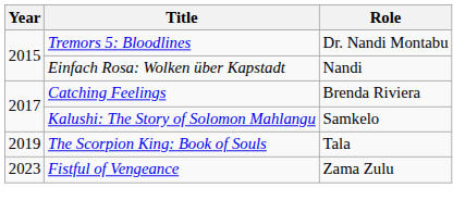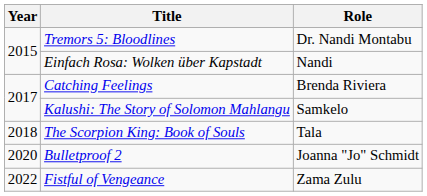 <table class="wikitable sortable">
 <tr>
 <th>Year</th>
 <th>Title</th>
 <th>Role</th>
 </tr>
 <tr>
 <td rowspan="2">2015</td>
 <td><em><a href='#'>Tremors 5: Bloodlines</a></em></td>
 <td>Dr. Nandi Montabu</td>
 </tr>
 <tr>
 <td><em>Einfach Rosa: Wolken über Kapstadt</em></td>
 <td>Nandi</td>
 </tr>
 <tr>
 <td rowspan="2">2017</td>
 <td><em><a href='#'>Catching Feelings</a></em></td>
 <td>Brenda Riviera</td>
 </tr>
 <tr>
 <td><em><a href='#'>Kalushi: The Story of Solomon Mahlangu</a></em></td>
 <td>Samkelo</td>
 </tr>
 <tr>
-<td>2019</td>
+<td>2018</td>
 <td><em><a href='#'>The Scorpion King: Book of Souls</a></em></td>
 <td>Tala</td>
 </tr>
 <tr>
-<td>2023</td>
+<td>2020</td>
+<td><em><a href='#'>Bulletproof 2</a></em></td>
+<td>Joanna "Jo" Schmidt</td>
+</tr>
+<tr>
+<td>2022</td>
 <td><em><a href='#'>Fistful of Vengeance</a></em></td>
 <td>Zama Zulu</td>
 </tr>
 </table>
